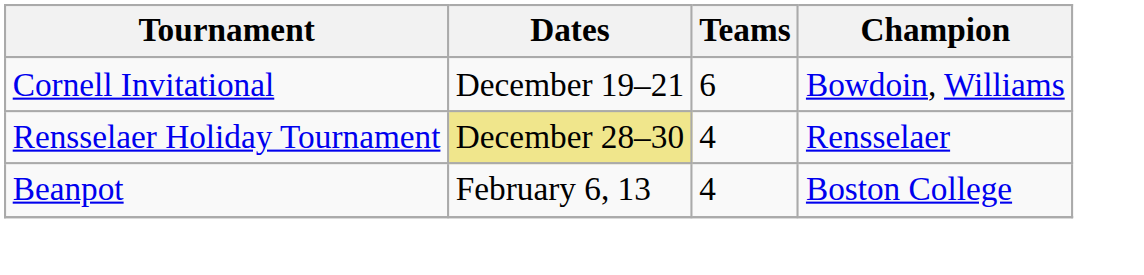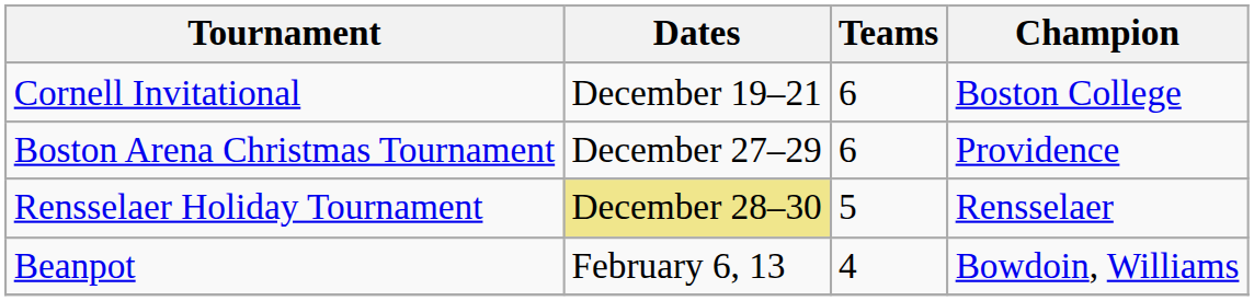 <table class="wikitable">
 <tr>
 <th>Tournament</th>
 <th>Dates</th>
 <th>Teams</th>
 <th>Champion</th>
 </tr>
 <tr>
 <td><a href='#'>Cornell Invitational</a></td>
 <td>December 19–21</td>
 <td>6</td>
-<td><a href='#'>Bowdoin</a>, <a href='#'>Williams</a></td>
+<td><a href='#'>Boston College</a></td>
+</tr>
+<tr>
+<td><a href='#'>Boston Arena Christmas Tournament</a></td>
+<td>December 27–29</td>
+<td>6</td>
+<td><a href='#'>Providence</a></td>
 </tr>
 <tr>
 <td><a href='#'>Rensselaer Holiday Tournament</a></td>
 <td style="background: khaki;">December 28–30</td>
-<td>4</td>
+<td>5</td>
 <td><a href='#'>Rensselaer</a></td>
 </tr>
 <tr>
 <td><a href='#'>Beanpot</a></td>
 <td>February 6, 13</td>
 <td>4</td>
-<td><a href='#'>Boston College</a></td>
+<td><a href='#'>Bowdoin</a>, <a href='#'>Williams</a></td>
 </tr>
 <tr>
 </tr>
 </table>
